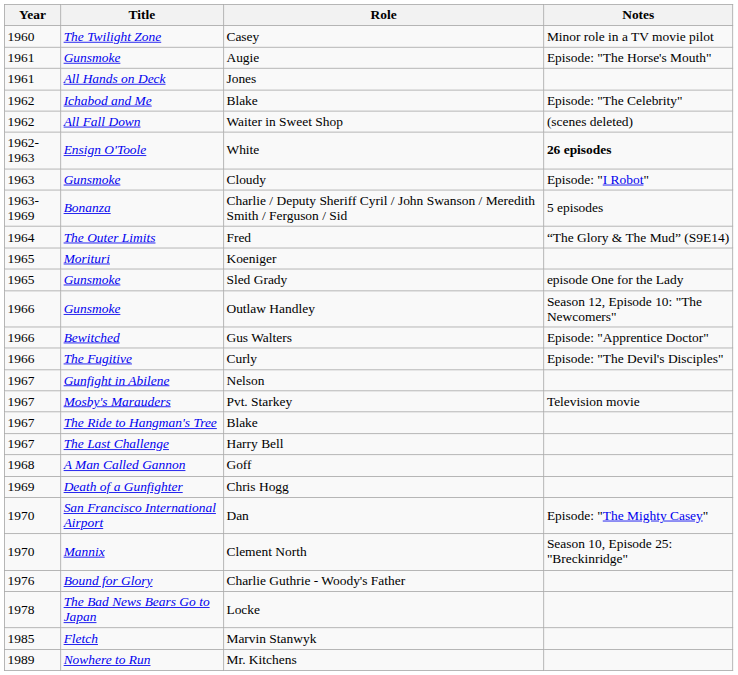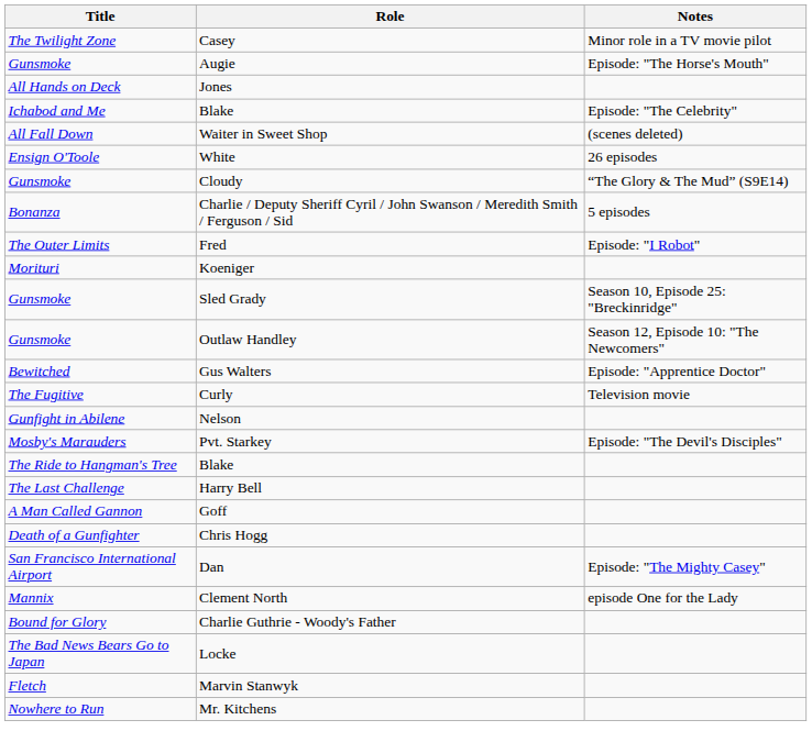 <table class="wikitable">
 <tr>
-<th>Year</th>
 <th>Title</th>
 <th>Role</th>
 <th>Notes</th>
 </tr>
 <tr>
-<td>1960</td>
 <td><em><a href='#'>The Twilight Zone</a></em></td>
 <td>Casey</td>
 <td>Minor role in a TV movie pilot</td>
 </tr>
 <tr>
-<td>1961</td>
 <td><em><a href='#'>Gunsmoke</a></em></td>
 <td>Augie</td>
 <td>Episode: "The Horse's Mouth"</td>
 </tr>
 <tr>
-<td>1961</td>
 <td><em><a href='#'>All Hands on Deck</a></em></td>
 <td>Jones</td>
 <td></td>
 </tr>
 <tr>
-<td>1962</td>
 <td><em><a href='#'>Ichabod and Me</a></em></td>
 <td>Blake</td>
 <td>Episode: "The Celebrity"</td>
 </tr>
 <tr>
-<td>1962</td>
 <td><em><a href='#'>All Fall Down</a></em></td>
 <td>Waiter in Sweet Shop</td>
 <td>(scenes deleted)</td>
 </tr>
 <tr>
-<td>1962-1963</td>
 <td><em><a href='#'>Ensign O'Toole</a></em></td>
 <td>White</td>
-<td><strong>26 episodes</strong></td>
+<td>26 episodes</td>
 </tr>
 <tr>
-<td>1963</td>
 <td><em><a href='#'>Gunsmoke</a></em></td>
 <td>Cloudy</td>
-<td>Episode: "<a href='#'>I Robot</a>"</td>
+<td>“The Glory & The Mud” (S9E14)</td>
 </tr>
 <tr>
-<td>1963-1969</td>
 <td><em><a href='#'>Bonanza</a></em></td>
 <td>Charlie / Deputy Sheriff Cyril / John Swanson / Meredith Smith / Ferguson / Sid</td>
 <td>5 episodes</td>
 </tr>
 <tr>
-<td>1964</td>
 <td><em><a href='#'>The Outer Limits</a></em></td>
 <td>Fred</td>
-<td>“The Glory & The Mud” (S9E14)</td>
+<td>Episode: "<a href='#'>I Robot</a>"</td>
 </tr>
 <tr>
-<td>1965</td>
 <td><em><a href='#'>Morituri</a></em></td>
 <td>Koeniger</td>
 <td></td>
 </tr>
 <tr>
-<td>1965</td>
 <td><em><a href='#'>Gunsmoke</a></em></td>
 <td>Sled Grady</td>
-<td>episode One for the Lady</td>
+<td>Season 10, Episode 25: "Breckinridge"</td>
 </tr>
 <tr>
-<td>1966</td>
 <td><em><a href='#'>Gunsmoke</a></em></td>
 <td>Outlaw Handley</td>
 <td>Season 12, Episode 10: "The Newcomers"</td>
 </tr>
 <tr>
-<td>1966</td>
 <td><em><a href='#'>Bewitched</a></em></td>
 <td>Gus Walters</td>
 <td>Episode: "Apprentice Doctor"</td>
 </tr>
 <tr>
-<td>1966</td>
 <td><em><a href='#'>The Fugitive</a></em></td>
 <td>Curly</td>
-<td>Episode: "The Devil's Disciples"</td>
+<td>Television movie</td>
 </tr>
 <tr>
-<td>1967</td>
 <td><em><a href='#'>Gunfight in Abilene</a></em></td>
 <td>Nelson</td>
 <td></td>
 </tr>
 <tr>
-<td>1967</td>
 <td><em><a href='#'>Mosby's Marauders</a></em></td>
 <td>Pvt. Starkey</td>
-<td>Television movie</td>
+<td>Episode: "The Devil's Disciples"</td>
 </tr>
 <tr>
-<td>1967</td>
 <td><em><a href='#'>The Ride to Hangman's Tree</a></em></td>
 <td>Blake</td>
 <td></td>
 </tr>
 <tr>
-<td>1967</td>
 <td><em><a href='#'>The Last Challenge</a></em></td>
 <td>Harry Bell</td>
 <td></td>
 </tr>
 <tr>
-<td>1968</td>
 <td><em><a href='#'>A Man Called Gannon</a></em></td>
 <td>Goff</td>
 <td></td>
 </tr>
 <tr>
-<td>1969</td>
 <td><em><a href='#'>Death of a Gunfighter</a></em></td>
 <td>Chris Hogg</td>
 <td></td>
 </tr>
 <tr>
-<td>1970</td>
 <td><em><a href='#'>San Francisco International Airport</a></em></td>
 <td>Dan</td>
 <td>Episode: "<a href='#'>The Mighty Casey</a>"</td>
 </tr>
 <tr>
-<td>1970</td>
 <td><em><a href='#'>Mannix</a></em></td>
 <td>Clement North</td>
-<td>Season 10, Episode 25: "Breckinridge"</td>
+<td>episode One for the Lady</td>
 </tr>
 <tr>
-<td>1976</td>
 <td><em><a href='#'>Bound for Glory</a></em></td>
 <td>Charlie Guthrie - Woody's Father</td>
 <td></td>
 </tr>
 <tr>
-<td>1978</td>
 <td><em><a href='#'>The Bad News Bears Go to Japan</a></em></td>
 <td>Locke</td>
 <td></td>
 </tr>
 <tr>
-<td>1985</td>
 <td><em><a href='#'>Fletch</a></em></td>
 <td>Marvin Stanwyk</td>
 <td></td>
 </tr>
 <tr>
-<td>1989</td>
 <td><em><a href='#'>Nowhere to Run</a></em></td>
 <td>Mr. Kitchens</td>
 <td></td>
 </tr>
 </table>
